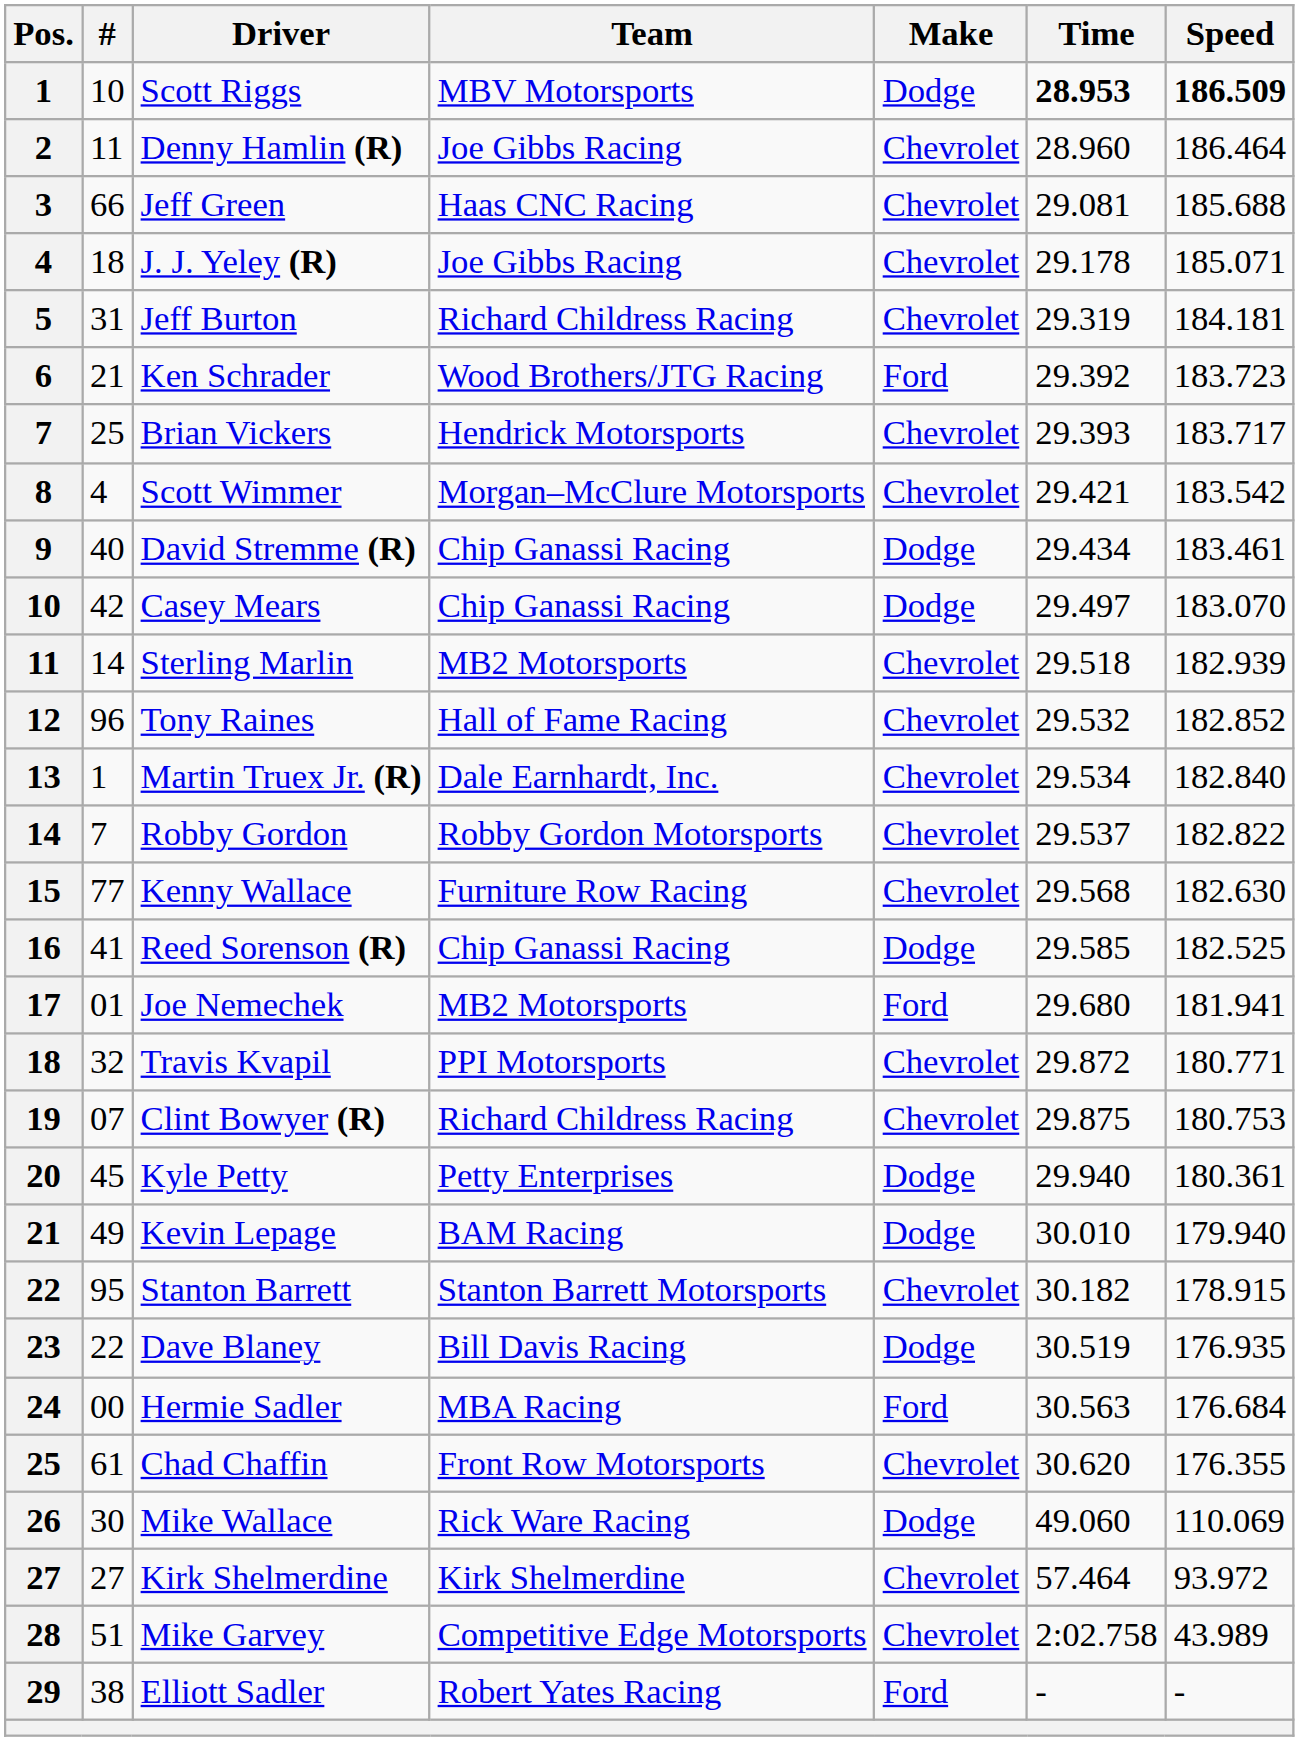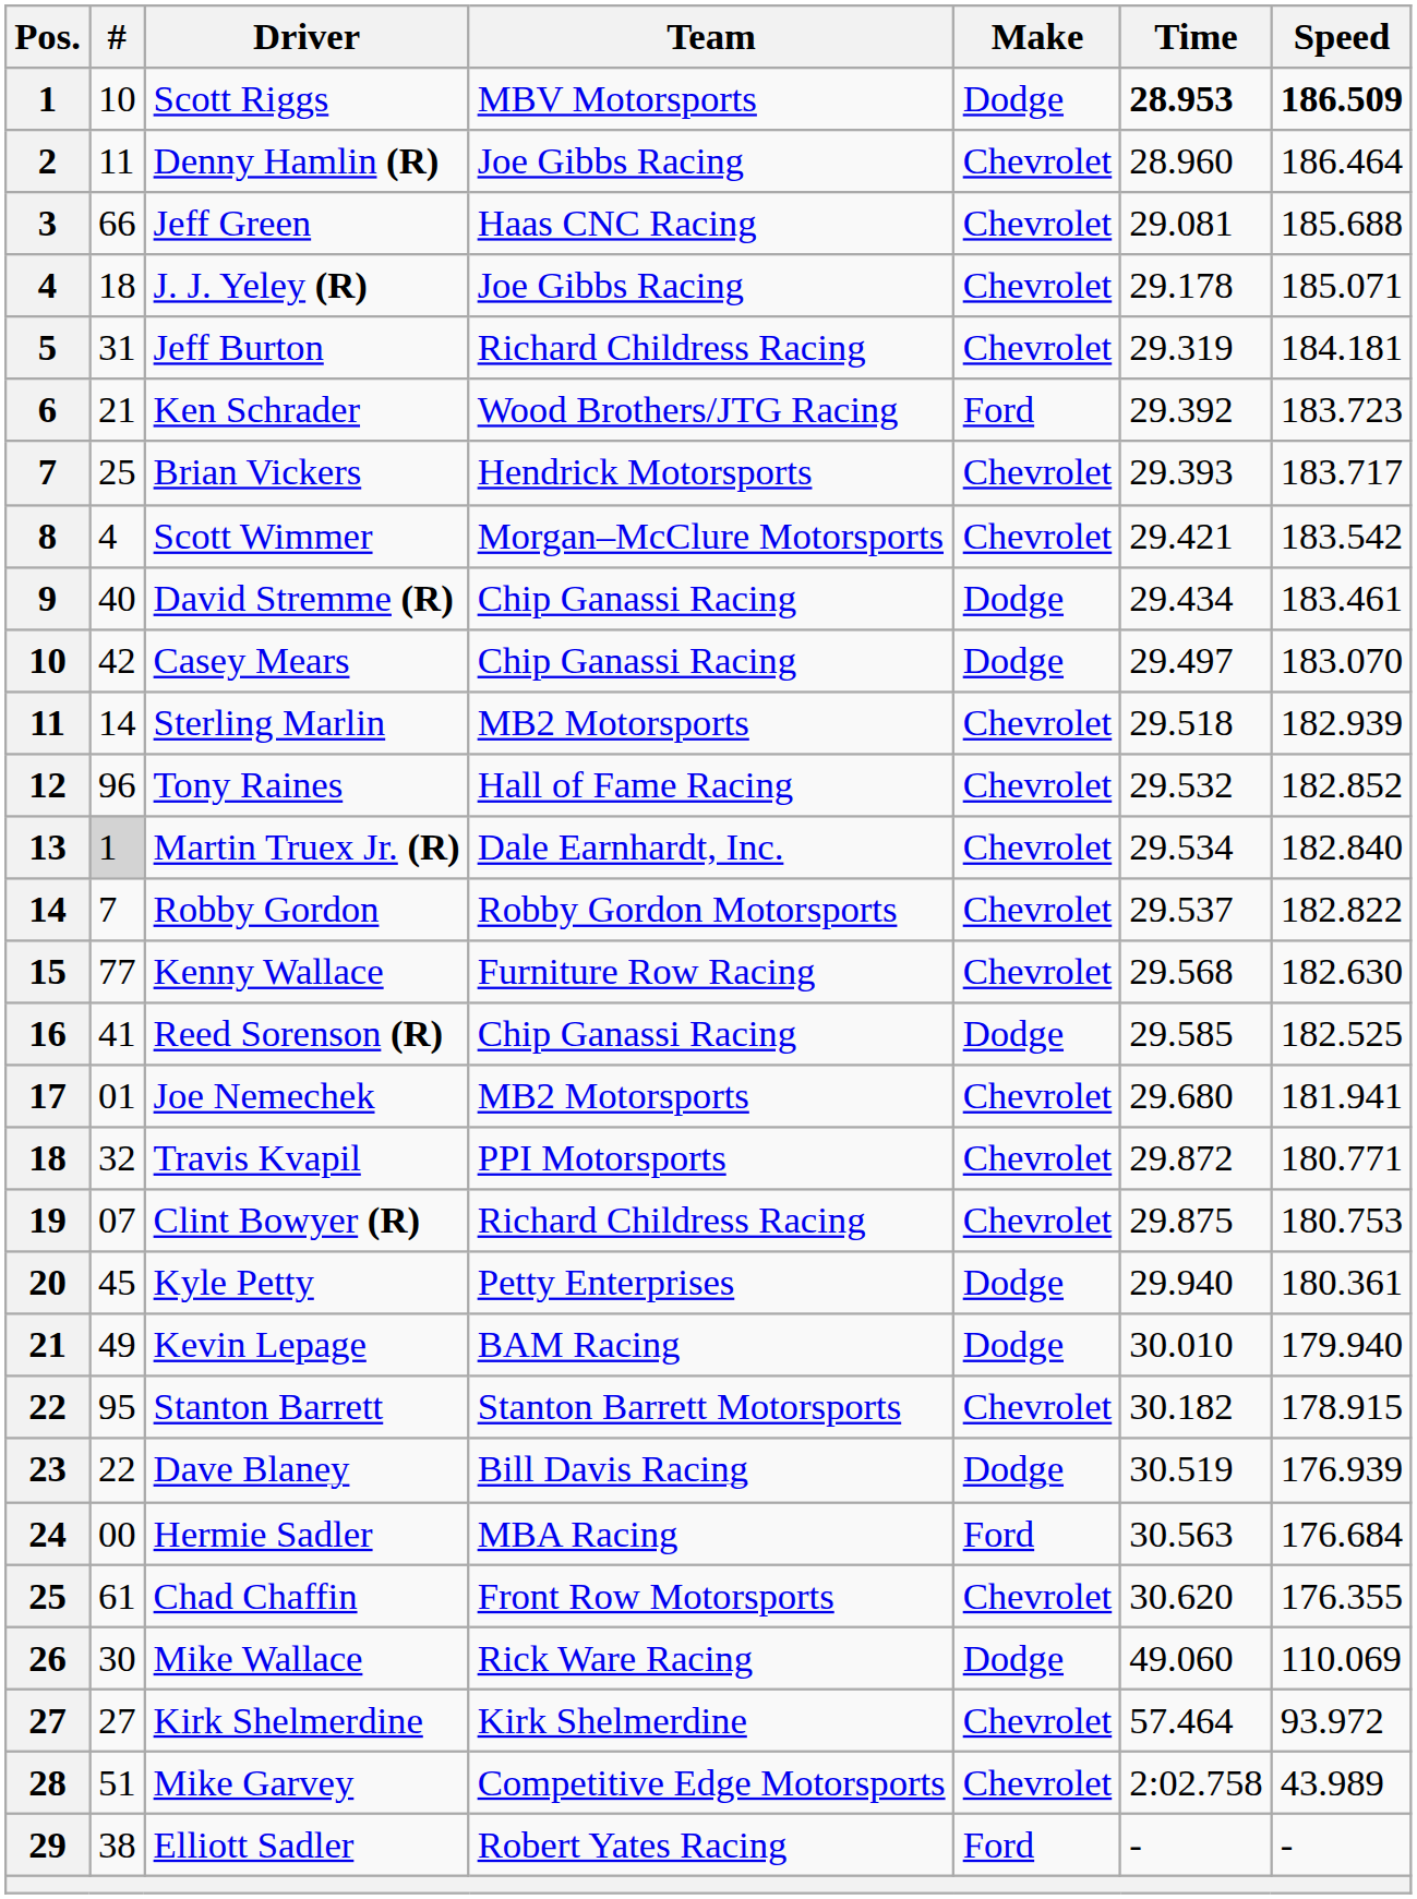 <table class="wikitable" style="font-size:95%">
 <tr>
 <th>Pos.</th>
 <th>#</th>
 <th>Driver</th>
 <th>Team</th>
 <th>Make</th>
 <th>Time</th>
 <th>Speed</th>
 </tr>
 <tr>
 <th>1</th>
 <td>10</td>
 <td><a href='#'>Scott Riggs</a></td>
 <td><a href='#'>MBV Motorsports</a></td>
 <td><a href='#'>Dodge</a></td>
 <td><strong>28.953</strong></td>
 <td><strong>186.509</strong></td>
 </tr>
 <tr>
 <th>2</th>
 <td>11</td>
 <td><a href='#'>Denny Hamlin</a> <strong>(R)</strong></td>
 <td><a href='#'>Joe Gibbs Racing</a></td>
 <td><a href='#'>Chevrolet</a></td>
 <td>28.960</td>
 <td>186.464</td>
 </tr>
 <tr>
 <th>3</th>
 <td>66</td>
 <td><a href='#'>Jeff Green</a></td>
 <td><a href='#'>Haas CNC Racing</a></td>
 <td><a href='#'>Chevrolet</a></td>
 <td>29.081</td>
 <td>185.688</td>
 </tr>
 <tr>
 <th>4</th>
 <td>18</td>
 <td><a href='#'>J. J. Yeley</a> <strong>(R)</strong></td>
 <td><a href='#'>Joe Gibbs Racing</a></td>
 <td><a href='#'>Chevrolet</a></td>
 <td>29.178</td>
 <td>185.071</td>
 </tr>
 <tr>
 <th>5</th>
 <td>31</td>
 <td><a href='#'>Jeff Burton</a></td>
 <td><a href='#'>Richard Childress Racing</a></td>
 <td><a href='#'>Chevrolet</a></td>
 <td>29.319</td>
 <td>184.181</td>
 </tr>
 <tr>
 <th>6</th>
 <td>21</td>
 <td><a href='#'>Ken Schrader</a></td>
 <td><a href='#'>Wood Brothers/JTG Racing</a></td>
 <td><a href='#'>Ford</a></td>
 <td>29.392</td>
 <td>183.723</td>
 </tr>
 <tr>
 <th>7</th>
 <td>25</td>
 <td><a href='#'>Brian Vickers</a></td>
 <td><a href='#'>Hendrick Motorsports</a></td>
 <td><a href='#'>Chevrolet</a></td>
 <td>29.393</td>
 <td>183.717</td>
 </tr>
 <tr>
 <th>8</th>
 <td>4</td>
 <td><a href='#'>Scott Wimmer</a></td>
 <td><a href='#'>Morgan–McClure Motorsports</a></td>
 <td><a href='#'>Chevrolet</a></td>
 <td>29.421</td>
 <td>183.542</td>
 </tr>
 <tr>
 <th>9</th>
 <td>40</td>
 <td><a href='#'>David Stremme</a> <strong>(R)</strong></td>
 <td><a href='#'>Chip Ganassi Racing</a></td>
 <td><a href='#'>Dodge</a></td>
 <td>29.434</td>
 <td>183.461</td>
 </tr>
 <tr>
 <th>10</th>
 <td>42</td>
 <td><a href='#'>Casey Mears</a></td>
 <td><a href='#'>Chip Ganassi Racing</a></td>
 <td><a href='#'>Dodge</a></td>
 <td>29.497</td>
 <td>183.070</td>
 </tr>
 <tr>
 <th>11</th>
 <td>14</td>
 <td><a href='#'>Sterling Marlin</a></td>
 <td><a href='#'>MB2 Motorsports</a></td>
 <td><a href='#'>Chevrolet</a></td>
 <td>29.518</td>
 <td>182.939</td>
 </tr>
 <tr>
 <th>12</th>
 <td>96</td>
 <td><a href='#'>Tony Raines</a></td>
 <td><a href='#'>Hall of Fame Racing</a></td>
 <td><a href='#'>Chevrolet</a></td>
 <td>29.532</td>
 <td>182.852</td>
 </tr>
 <tr>
 <th>13</th>
-<td>1</td>
+<td style="background: lightgrey;">1</td>
 <td><a href='#'>Martin Truex Jr.</a> <strong>(R)</strong></td>
 <td><a href='#'>Dale Earnhardt, Inc.</a></td>
 <td><a href='#'>Chevrolet</a></td>
 <td>29.534</td>
 <td>182.840</td>
 </tr>
 <tr>
 <th>14</th>
 <td>7</td>
 <td><a href='#'>Robby Gordon</a></td>
 <td><a href='#'>Robby Gordon Motorsports</a></td>
 <td><a href='#'>Chevrolet</a></td>
 <td>29.537</td>
 <td>182.822</td>
 </tr>
 <tr>
 <th>15</th>
 <td>77</td>
 <td><a href='#'>Kenny Wallace</a></td>
 <td><a href='#'>Furniture Row Racing</a></td>
 <td><a href='#'>Chevrolet</a></td>
 <td>29.568</td>
 <td>182.630</td>
 </tr>
 <tr>
 <th>16</th>
 <td>41</td>
 <td><a href='#'>Reed Sorenson</a> <strong>(R)</strong></td>
 <td><a href='#'>Chip Ganassi Racing</a></td>
 <td><a href='#'>Dodge</a></td>
 <td>29.585</td>
 <td>182.525</td>
 </tr>
 <tr>
 <th>17</th>
 <td>01</td>
 <td><a href='#'>Joe Nemechek</a></td>
 <td><a href='#'>MB2 Motorsports</a></td>
-<td><a href='#'>Ford</a></td>
+<td><a href='#'>Chevrolet</a></td>
 <td>29.680</td>
 <td>181.941</td>
 </tr>
 <tr>
 <th>18</th>
 <td>32</td>
 <td><a href='#'>Travis Kvapil</a></td>
 <td><a href='#'>PPI Motorsports</a></td>
 <td><a href='#'>Chevrolet</a></td>
 <td>29.872</td>
 <td>180.771</td>
 </tr>
 <tr>
 <th>19</th>
 <td>07</td>
 <td><a href='#'>Clint Bowyer</a> <strong>(R)</strong></td>
 <td><a href='#'>Richard Childress Racing</a></td>
 <td><a href='#'>Chevrolet</a></td>
 <td>29.875</td>
 <td>180.753</td>
 </tr>
 <tr>
 <th>20</th>
 <td>45</td>
 <td><a href='#'>Kyle Petty</a></td>
 <td><a href='#'>Petty Enterprises</a></td>
 <td><a href='#'>Dodge</a></td>
 <td>29.940</td>
 <td>180.361</td>
 </tr>
 <tr>
 <th>21</th>
 <td>49</td>
 <td><a href='#'>Kevin Lepage</a></td>
 <td><a href='#'>BAM Racing</a></td>
 <td><a href='#'>Dodge</a></td>
 <td>30.010</td>
 <td>179.940</td>
 </tr>
 <tr>
 <th>22</th>
 <td>95</td>
 <td><a href='#'>Stanton Barrett</a></td>
 <td><a href='#'>Stanton Barrett Motorsports</a></td>
 <td><a href='#'>Chevrolet</a></td>
 <td>30.182</td>
 <td>178.915</td>
 </tr>
 <tr>
 <th>23</th>
 <td>22</td>
 <td><a href='#'>Dave Blaney</a></td>
 <td><a href='#'>Bill Davis Racing</a></td>
 <td><a href='#'>Dodge</a></td>
 <td>30.519</td>
-<td>176.935</td>
+<td>176.939</td>
 </tr>
 <tr>
 <th>24</th>
 <td>00</td>
 <td><a href='#'>Hermie Sadler</a></td>
 <td><a href='#'>MBA Racing</a></td>
 <td><a href='#'>Ford</a></td>
 <td>30.563</td>
 <td>176.684</td>
 </tr>
 <tr>
 <th>25</th>
 <td>61</td>
 <td><a href='#'>Chad Chaffin</a></td>
 <td><a href='#'>Front Row Motorsports</a></td>
 <td><a href='#'>Chevrolet</a></td>
 <td>30.620</td>
 <td>176.355</td>
 </tr>
 <tr>
 <th>26</th>
 <td>30</td>
 <td><a href='#'>Mike Wallace</a></td>
 <td><a href='#'>Rick Ware Racing</a></td>
 <td><a href='#'>Dodge</a></td>
 <td>49.060</td>
 <td>110.069</td>
 </tr>
 <tr>
 <th>27</th>
 <td>27</td>
 <td><a href='#'>Kirk Shelmerdine</a></td>
 <td><a href='#'>Kirk Shelmerdine</a></td>
 <td><a href='#'>Chevrolet</a></td>
 <td>57.464</td>
 <td>93.972</td>
 </tr>
 <tr>
 <th>28</th>
 <td>51</td>
 <td><a href='#'>Mike Garvey</a></td>
 <td><a href='#'>Competitive Edge Motorsports</a></td>
 <td><a href='#'>Chevrolet</a></td>
 <td>2:02.758</td>
 <td>43.989</td>
 </tr>
 <tr>
 <th>29</th>
 <td>38</td>
 <td><a href='#'>Elliott Sadler</a></td>
 <td><a href='#'>Robert Yates Racing</a></td>
 <td><a href='#'>Ford</a></td>
 <td>-</td>
 <td>-</td>
 </tr>
 <tr>
 <th colspan="7"></th>
 </tr>
 </table>
